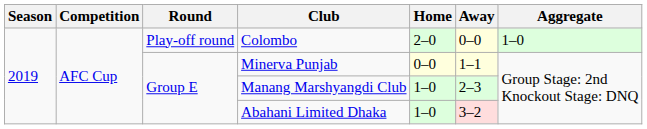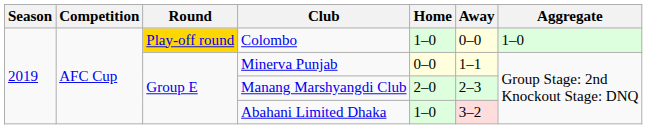 <table class="wikitable">
 <tr>
 <th>Season</th>
 <th>Competition</th>
 <th>Round</th>
 <th>Club</th>
 <th>Home</th>
 <th>Away</th>
 <th>Aggregate</th>
 </tr>
 <tr>
 <td rowspan="4"><a href='#'>2019</a></td>
 <td rowspan="4"><a href='#'>AFC Cup</a></td>
-<td rowspan="1"><a href='#'>Play-off round</a></td>
+<td rowspan="1" style="background: gold;"><a href='#'>Play-off round</a></td>
 <td> <a href='#'>Colombo</a></td>
-<td style="background:#dfd;">2–0</td>
+<td style="background:#dfd;">1–0</td>
 <td style="background:#ffd;">0–0</td>
 <td style="background:#dfd;">1–0</td>
 </tr>
 <tr>
 <td rowspan="3"><a href='#'>Group E</a></td>
 <td> <a href='#'>Minerva Punjab</a></td>
 <td style="background:#ffd;">0–0</td>
 <td style="background:#ffd;">1–1</td>
 <td rowspan="3">Group Stage: 2nd<br>Knockout Stage: DNQ</td>
 </tr>
 <tr>
 <td> <a href='#'>Manang Marshyangdi Club</a></td>
-<td style="background:#dfd;">1–0</td>
+<td style="background:#dfd;">2–0</td>
 <td style="background:#dfd;">2–3</td>
 </tr>
 <tr>
 <td> <a href='#'>Abahani Limited Dhaka</a></td>
 <td style="background:#dfd;">1–0</td>
 <td style="background:#fdd;">3–2</td>
 </tr>
 </table>
